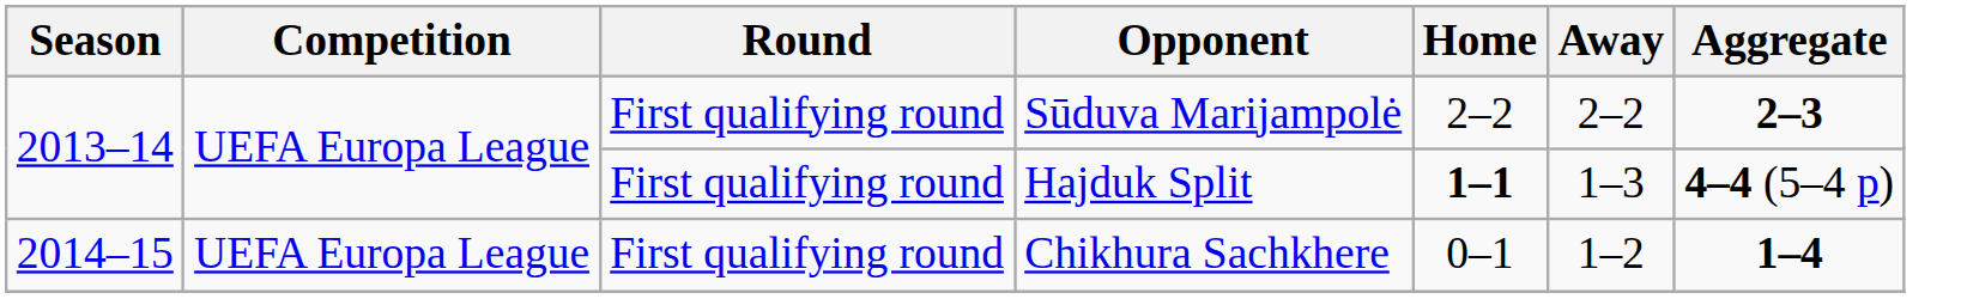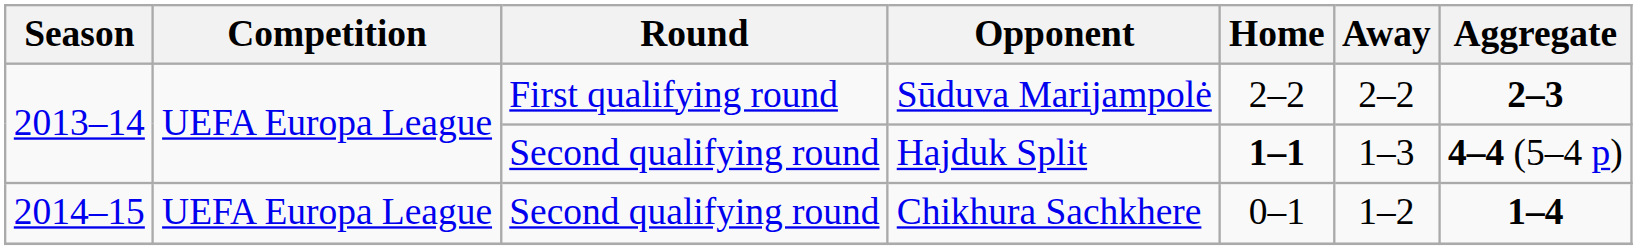 <table class="wikitable">
 <tr>
 <th>Season</th>
 <th>Competition</th>
 <th>Round</th>
 <th>Opponent</th>
 <th>Home</th>
 <th>Away</th>
 <th>Aggregate</th>
 </tr>
 <tr>
 <td rowspan=2><a href='#'>2013–14</a></td>
 <td rowspan=2><a href='#'>UEFA Europa League</a></td>
 <td><a href='#'>First qualifying round</a></td>
 <td> <a href='#'>Sūduva Marijampolė</a></td>
 <td style="text-align:center;">2–2</td>
 <td style="text-align:center;">2–2</td>
 <td style="text-align:center;"><strong>2–3</strong></td>
 </tr>
 <tr>
-<td><a href='#'>First qualifying round</a></td>
+<td><a href='#'>Second qualifying round</a></td>
 <td> <a href='#'>Hajduk Split</a></td>
 <td style="text-align:center;"><strong>1–1</strong></td>
 <td style="text-align:center;">1–3</td>
 <td style="text-align:center;"><strong>4–4</strong> (5–4 <a href='#'>p</a>)</td>
 </tr>
 <tr>
 <td><a href='#'>2014–15</a></td>
 <td><a href='#'>UEFA Europa League</a></td>
-<td><a href='#'>First qualifying round</a></td>
+<td><a href='#'>Second qualifying round</a></td>
 <td> <a href='#'>Chikhura Sachkhere</a></td>
 <td style="text-align:center;">0–1</td>
 <td style="text-align:center;">1–2</td>
 <td style="text-align:center;"><strong>1–4</strong></td>
 </tr>
 <tr>
 </tr>
 </table>
